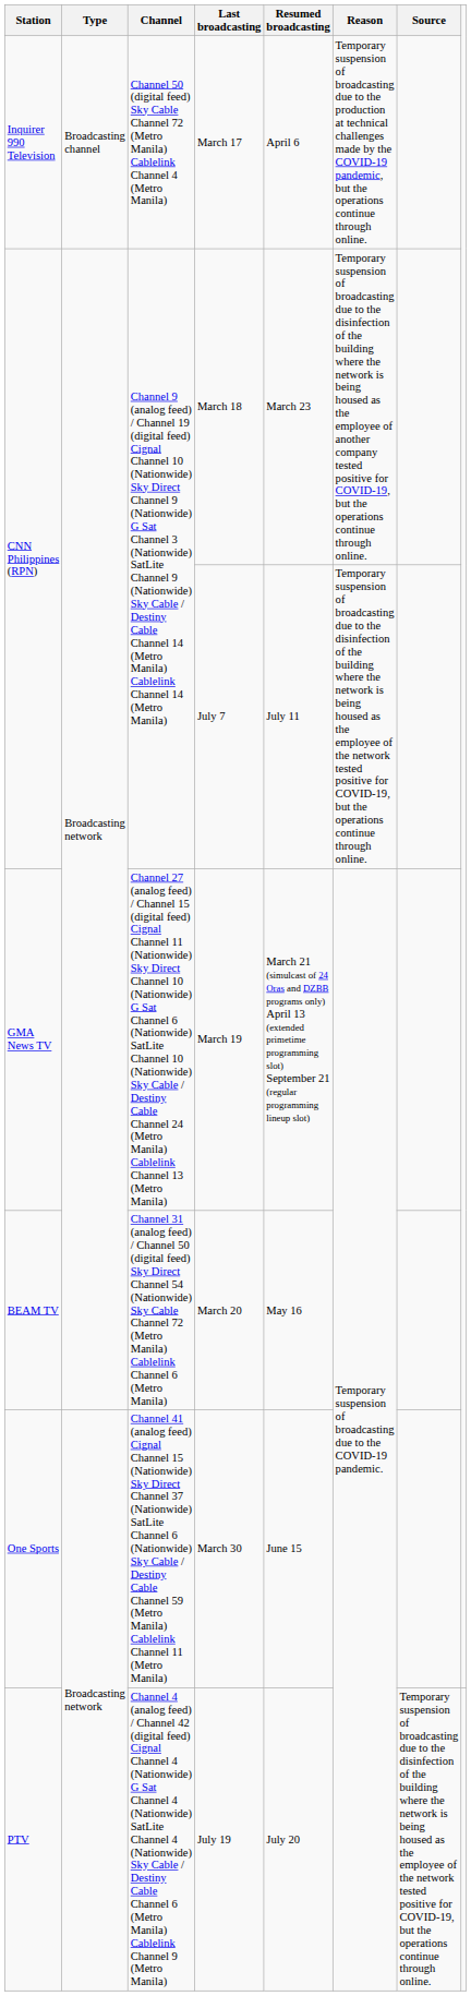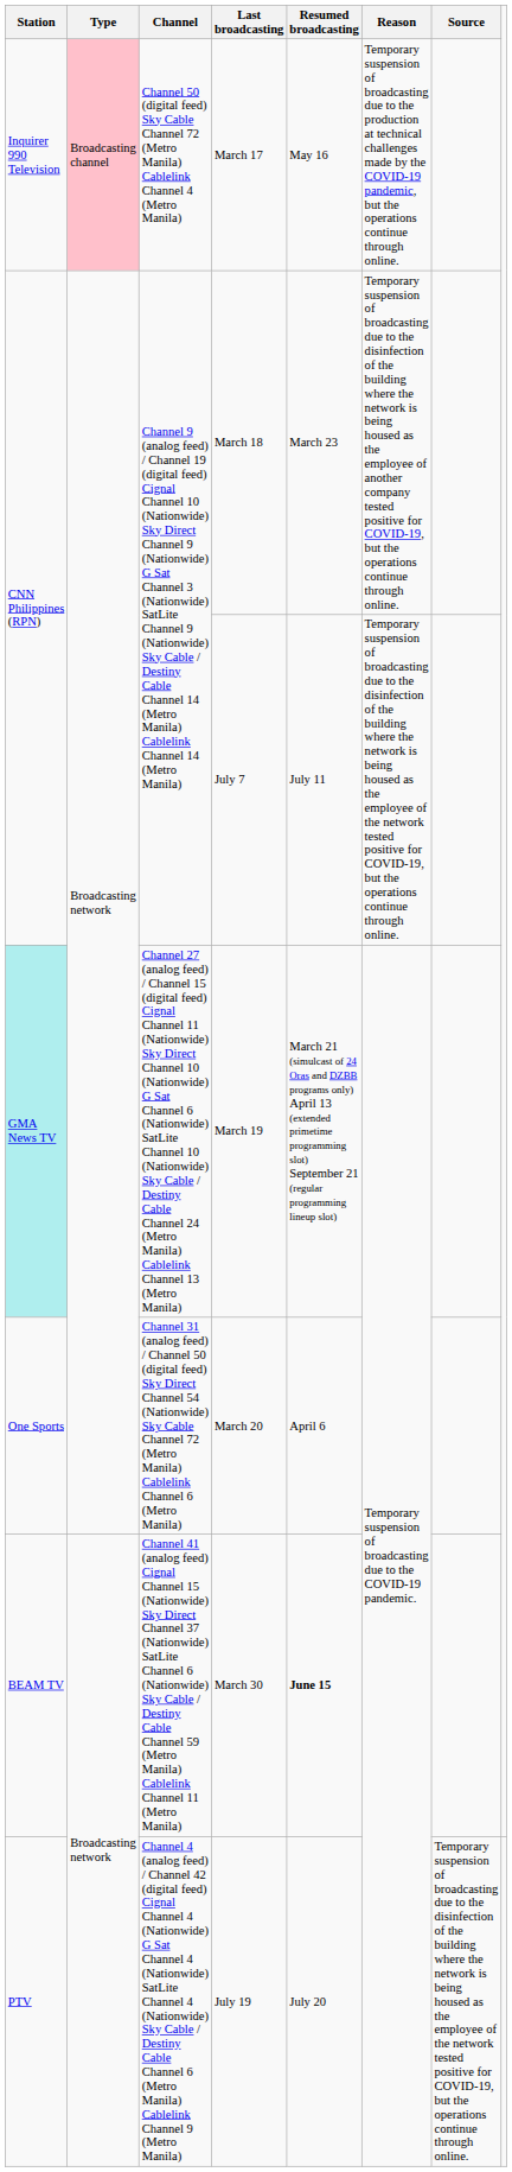 <table class="wikitable">
 <tr>
 <th>Station</th>
 <th>Type</th>
 <th>Channel</th>
 <th>Last broadcasting</th>
 <th>Resumed broadcasting</th>
 <th>Reason</th>
 <th>Source</th>
 </tr>
 <tr>
 <td><a href='#'>Inquirer 990 Television</a></td>
-<td>Broadcasting channel</td>
+<td style="background: pink;">Broadcasting channel</td>
 <td><a href='#'>Channel 50</a> (digital feed)<br><a href='#'>Sky Cable</a> Channel 72 (Metro Manila)<br><a href='#'>Cablelink</a> Channel 4 (Metro Manila)</td>
 <td>March 17</td>
-<td>April 6</td>
+<td>May 16</td>
 <td>Temporary suspension of broadcasting due to the production at technical challenges made by the <a href='#'>COVID-19 pandemic</a>, but the operations continue through online.</td>
 <td></td>
 </tr>
 <tr>
 <td rowspan="2"><a href='#'>CNN Philippines</a> (<a href='#'>RPN</a>)</td>
 <td rowspan="4">Broadcasting network</td>
 <td rowspan="2"><a href='#'>Channel 9</a> (analog feed) / Channel 19 (digital feed)<br><a href='#'>Cignal</a> Channel 10 (Nationwide)<br><a href='#'>Sky Direct</a> Channel 9 (Nationwide)<br><a href='#'>G Sat</a> Channel 3 (Nationwide)<br>SatLite Channel 9 (Nationwide)<br><a href='#'>Sky Cable</a> / <a href='#'>Destiny Cable</a> Channel 14 (Metro Manila)<br><a href='#'>Cablelink</a> Channel 14 (Metro Manila)</td>
 <td>March 18</td>
 <td>March 23</td>
 <td>Temporary suspension of broadcasting due to the disinfection of the building where the network is being housed as the employee of another company tested positive for <a href='#'>COVID-19</a>, but the operations continue through online.</td>
 <td></td>
 </tr>
 <tr>
 <td>July 7</td>
 <td>July 11</td>
 <td>Temporary suspension of broadcasting due to the disinfection of the building where the network is being housed as the employee of the network tested positive for COVID-19, but the operations continue through online.</td>
 <td></td>
 </tr>
 <tr>
-<td><a href='#'>GMA News TV</a></td>
+<td style="background: paleturquoise;"><a href='#'>GMA News TV</a></td>
 <td><a href='#'>Channel 27</a> (analog feed) / Channel 15 (digital feed)<br><a href='#'>Cignal</a> Channel 11 (Nationwide)<br><a href='#'>Sky Direct</a> Channel 10 (Nationwide)<br><a href='#'>G Sat</a> Channel 6 (Nationwide)<br>SatLite Channel 10 (Nationwide)<br><a href='#'>Sky Cable</a> / <a href='#'>Destiny Cable</a> Channel 24 (Metro Manila)<br><a href='#'>Cablelink</a> Channel 13 (Metro Manila)</td>
 <td>March 19</td>
 <td>March 21 <small>(simulcast of <a href='#'>24 Oras</a> and <a href='#'>DZBB</a> programs only)</small><br>April 13 <small>(extended primetime programming slot)</small><br>September 21 <small>(regular programming lineup slot)</small></td>
 <td rowspan="5">Temporary suspension of broadcasting due to the COVID-19 pandemic.</td>
 <td></td>
 </tr>
 <tr>
-<td><a href='#'>BEAM TV</a></td>
+<td><a href='#'>One Sports</a></td>
 <td><a href='#'>Channel 31</a> (analog feed) / Channel 50 (digital feed)<br><a href='#'>Sky Direct</a> Channel 54 (Nationwide)<br><a href='#'>Sky Cable</a> Channel 72 (Metro Manila)<br><a href='#'>Cablelink</a> Channel 6 (Metro Manila)</td>
 <td>March 20</td>
-<td>May 16</td>
+<td>April 6</td>
 <td></td>
 </tr>
 <tr>
-<td><a href='#'>One Sports</a></td>
+<td><a href='#'>BEAM TV</a></td>
 <td rowspan="2">Broadcasting network</td>
 <td><a href='#'>Channel 41</a> (analog feed)<br><a href='#'>Cignal</a> Channel 15 (Nationwide)<br><a href='#'>Sky Direct</a> Channel 37 (Nationwide)<br>SatLite Channel 6 (Nationwide)<br><a href='#'>Sky Cable</a> / <a href='#'>Destiny Cable</a> Channel 59 (Metro Manila)<br><a href='#'>Cablelink</a> Channel 11 (Metro Manila)</td>
 <td>March 30</td>
-<td>June 15</td>
+<td><strong>June 15</strong></td>
 <td></td>
 </tr>
 <tr>
 <td><a href='#'>PTV</a></td>
 <td><a href='#'>Channel 4</a> (analog feed) / Channel 42 (digital feed)<br><a href='#'>Cignal</a> Channel 4 (Nationwide)<br><a href='#'>G Sat</a> Channel 4 (Nationwide)<br>SatLite Channel 4 (Nationwide)<br><a href='#'>Sky Cable</a> / <a href='#'>Destiny Cable</a> Channel 6 (Metro Manila)<br><a href='#'>Cablelink</a> Channel 9 (Metro Manila)</td>
 <td>July 19</td>
 <td>July 20</td>
 <td>Temporary suspension of broadcasting due to the disinfection of the building where the network is being housed as the employee of the network tested positive for COVID-19, but the operations continue through online.</td>
 <td></td>
 </tr>
 </table>
